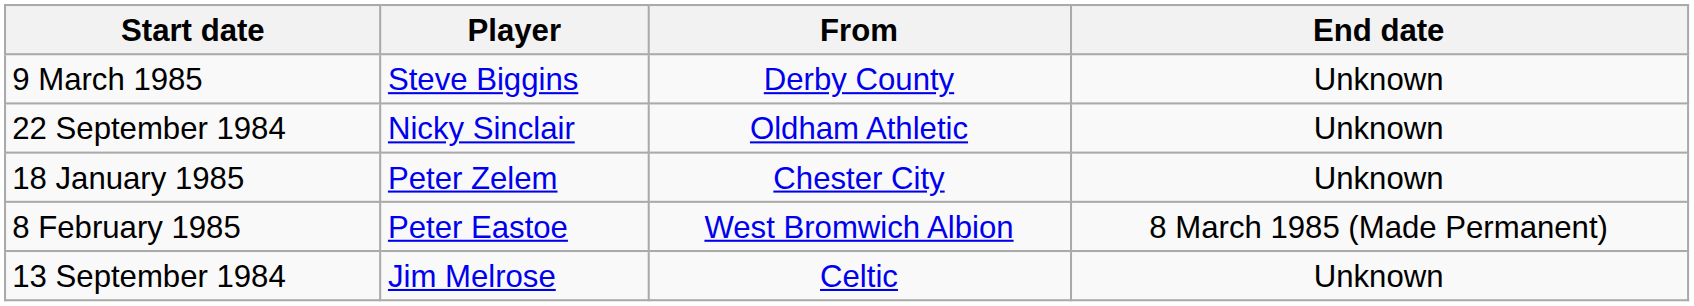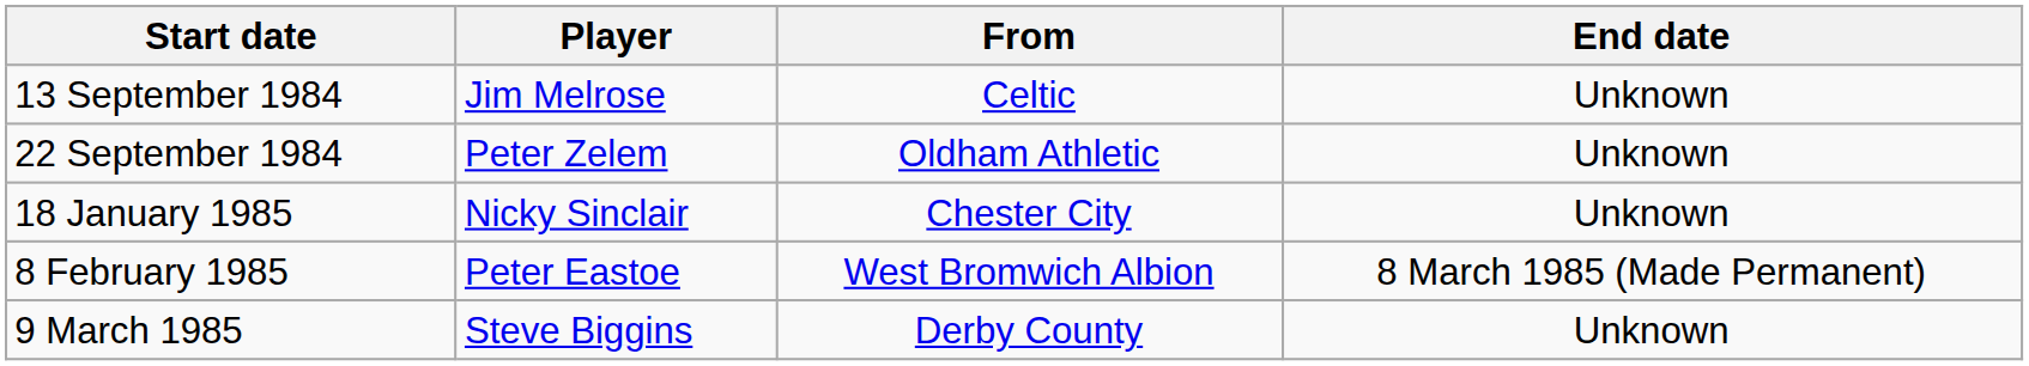 <table class="wikitable" style="text-align:center; font-size:95%;width:65%; text-align:left">
 <tr>
 <th><strong>Start date</strong></th>
 <th><strong>Player</strong></th>
 <th><strong>From</strong></th>
 <th><strong>End date</strong></th>
 </tr>
 <tr --->
-<td>9 March 1985</td>
-<td> <a href='#'>Steve Biggins</a></td>
-<td align="center"><a href='#'>Derby County</a></td>
+<td>13 September 1984</td>
+<td> <a href='#'>Jim Melrose</a></td>
+<td align="center"><a href='#'>Celtic</a></td>
 <td align="center">Unknown</td>
 </tr>
 <tr --->
 <td>22 September 1984</td>
-<td> <a href='#'>Nicky Sinclair</a></td>
+<td> <a href='#'>Peter Zelem</a></td>
 <td align="center"><a href='#'>Oldham Athletic</a></td>
 <td align="center">Unknown</td>
 </tr>
 <tr --->
 <td>18 January 1985</td>
-<td> <a href='#'>Peter Zelem</a></td>
+<td> <a href='#'>Nicky Sinclair</a></td>
 <td align="center"><a href='#'>Chester City</a></td>
 <td align="center">Unknown</td>
 </tr>
 <tr --->
 <td>8 February 1985</td>
 <td> <a href='#'>Peter Eastoe</a></td>
 <td align="center"><a href='#'>West Bromwich Albion</a></td>
 <td align="center">8 March 1985 (Made Permanent)</td>
 </tr>
 <tr --->
-<td>13 September 1984</td>
-<td> <a href='#'>Jim Melrose</a></td>
-<td align="center"><a href='#'>Celtic</a></td>
+<td>9 March 1985</td>
+<td> <a href='#'>Steve Biggins</a></td>
+<td align="center"><a href='#'>Derby County</a></td>
 <td align="center">Unknown</td>
 </tr>
 </table>
